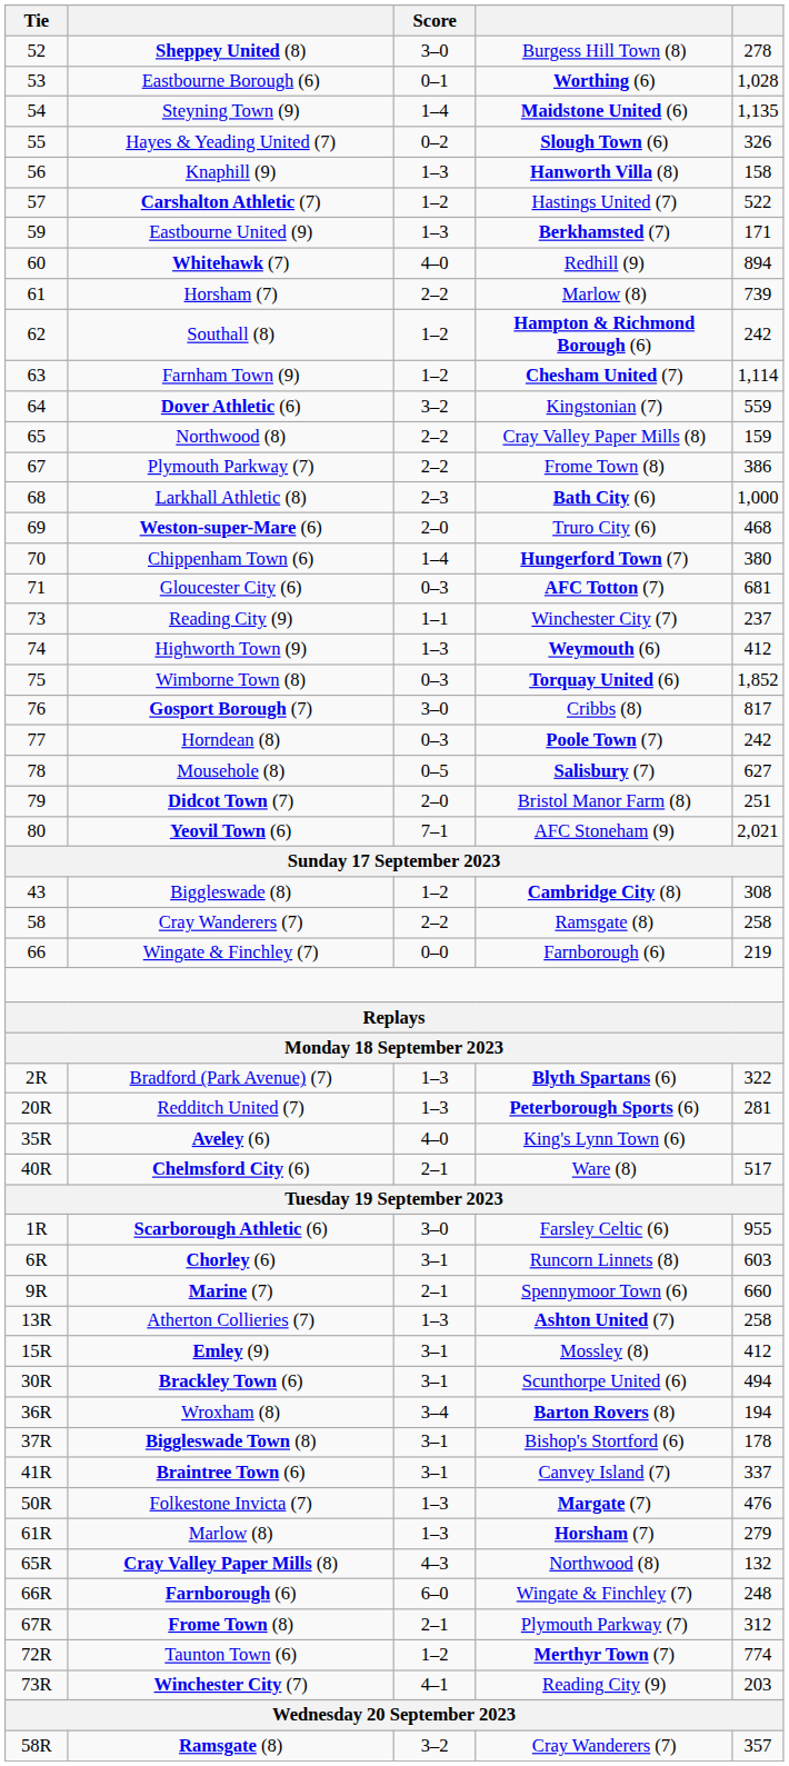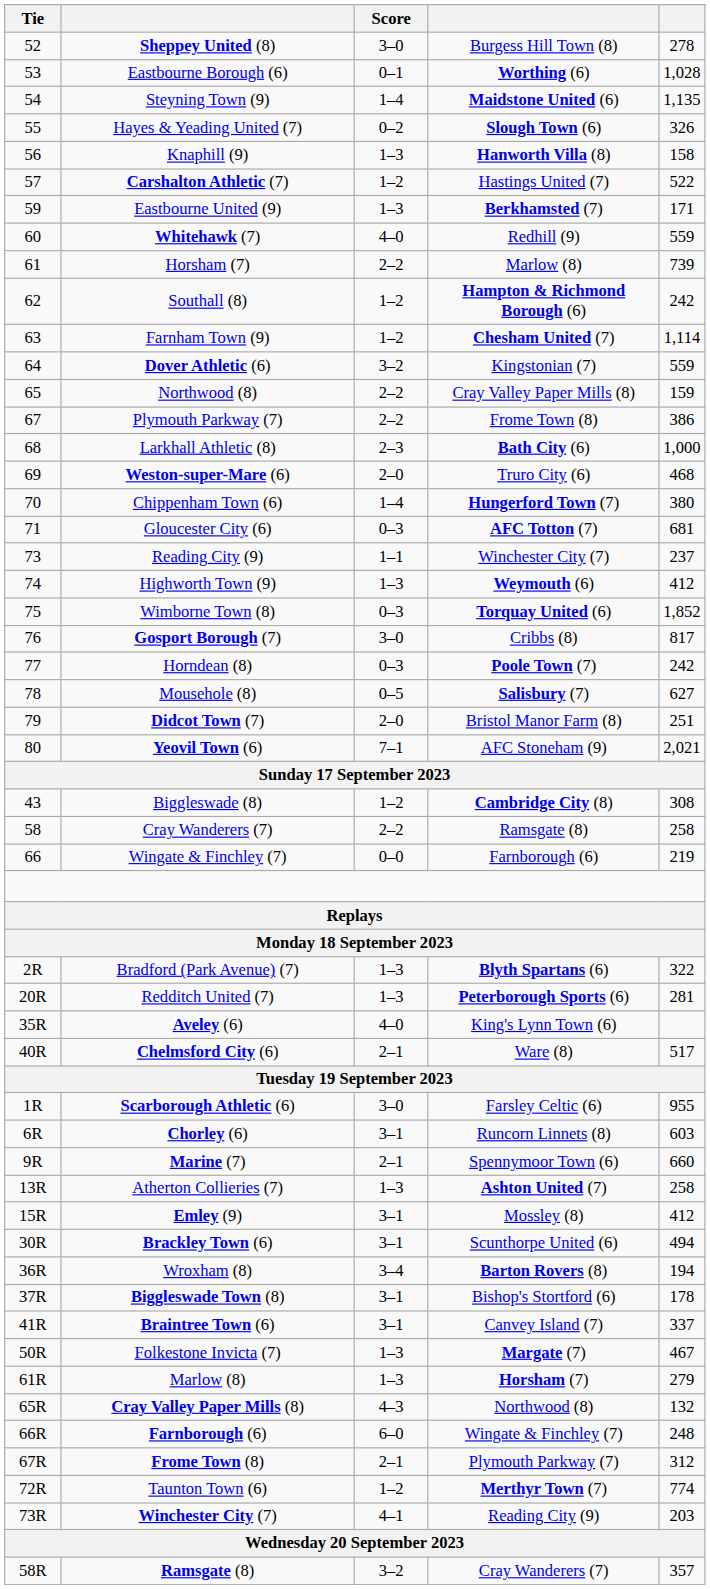 <table class="wikitable" style="text-align:center; font-size:90%">
 <tr>
 <th scope="col" style="width:  8.43%;">Tie</th>
 <th scope="col" style="width: 45.29%;"></th>
 <th scope="col" style="width: 11.00%;">Score</th>
 <th scope="col" style="width: 45.29%;"></th>
 <th scope="col" style="width:  8.43%;"></th>
 </tr>
 <tr>
 <td>52</td>
 <td><strong><a href='#'>Sheppey United</a></strong> (8)</td>
 <td>3–0</td>
 <td><a href='#'>Burgess Hill Town</a> (8)</td>
 <td>278</td>
 </tr>
 <tr>
 <td>53</td>
 <td><a href='#'>Eastbourne Borough</a> (6)</td>
 <td>0–1</td>
 <td><strong><a href='#'>Worthing</a></strong> (6)</td>
 <td>1,028</td>
 </tr>
 <tr>
 <td>54</td>
 <td><a href='#'>Steyning Town</a> (9)</td>
 <td>1–4</td>
 <td><strong><a href='#'>Maidstone United</a></strong> (6)</td>
 <td>1,135</td>
 </tr>
 <tr>
 <td>55</td>
 <td><a href='#'>Hayes & Yeading United</a> (7)</td>
 <td>0–2</td>
 <td><strong><a href='#'>Slough Town</a></strong> (6)</td>
 <td>326</td>
 </tr>
 <tr>
 <td>56</td>
 <td><a href='#'>Knaphill</a> (9)</td>
 <td>1–3</td>
 <td><strong><a href='#'>Hanworth Villa</a></strong> (8)</td>
 <td>158</td>
 </tr>
 <tr>
 <td>57</td>
 <td><strong><a href='#'>Carshalton Athletic</a></strong> (7)</td>
 <td>1–2</td>
 <td><a href='#'>Hastings United</a> (7)</td>
 <td>522</td>
 </tr>
 <tr>
 <td>59</td>
 <td><a href='#'>Eastbourne United</a> (9)</td>
 <td>1–3</td>
 <td><strong><a href='#'>Berkhamsted</a></strong> (7)</td>
 <td>171</td>
 </tr>
 <tr>
 <td>60</td>
 <td><strong><a href='#'>Whitehawk</a></strong> (7)</td>
 <td>4–0</td>
 <td><a href='#'>Redhill</a> (9)</td>
-<td>894</td>
+<td>559</td>
 </tr>
 <tr>
 <td>61</td>
 <td><a href='#'>Horsham</a> (7)</td>
 <td>2–2</td>
 <td><a href='#'>Marlow</a> (8)</td>
 <td>739</td>
 </tr>
 <tr>
 <td>62</td>
 <td><a href='#'>Southall</a> (8)</td>
 <td>1–2</td>
 <td><strong><a href='#'>Hampton & Richmond Borough</a></strong> (6)</td>
 <td>242</td>
 </tr>
 <tr>
 <td>63</td>
 <td><a href='#'>Farnham Town</a> (9)</td>
 <td>1–2</td>
 <td><strong><a href='#'>Chesham United</a></strong> (7)</td>
 <td>1,114</td>
 </tr>
 <tr>
 <td>64</td>
 <td><strong><a href='#'>Dover Athletic</a></strong> (6)</td>
 <td>3–2</td>
 <td><a href='#'>Kingstonian</a> (7)</td>
 <td>559</td>
 </tr>
 <tr>
 <td>65</td>
 <td><a href='#'>Northwood</a> (8)</td>
 <td>2–2</td>
 <td><a href='#'>Cray Valley Paper Mills</a> (8)</td>
 <td>159</td>
 </tr>
 <tr>
 <td>67</td>
 <td><a href='#'>Plymouth Parkway</a> (7)</td>
 <td>2–2</td>
 <td><a href='#'>Frome Town</a> (8)</td>
 <td>386</td>
 </tr>
 <tr>
 <td>68</td>
 <td><a href='#'>Larkhall Athletic</a> (8)</td>
 <td>2–3</td>
 <td><strong><a href='#'>Bath City</a></strong> (6)</td>
 <td>1,000</td>
 </tr>
 <tr>
 <td>69</td>
 <td><strong><a href='#'>Weston-super-Mare</a></strong> (6)</td>
 <td>2–0</td>
 <td><a href='#'>Truro City</a> (6)</td>
 <td>468</td>
 </tr>
 <tr>
 <td>70</td>
 <td><a href='#'>Chippenham Town</a> (6)</td>
 <td>1–4</td>
 <td><strong><a href='#'>Hungerford Town</a></strong> (7)</td>
 <td>380</td>
 </tr>
 <tr>
 <td>71</td>
 <td><a href='#'>Gloucester City</a> (6)</td>
 <td>0–3</td>
 <td><strong><a href='#'>AFC Totton</a></strong> (7)</td>
 <td>681</td>
 </tr>
 <tr>
 <td>73</td>
 <td><a href='#'>Reading City</a> (9)</td>
 <td>1–1</td>
 <td><a href='#'>Winchester City</a> (7)</td>
 <td>237</td>
 </tr>
 <tr>
 <td>74</td>
 <td><a href='#'>Highworth Town</a> (9)</td>
 <td>1–3</td>
 <td><strong><a href='#'>Weymouth</a></strong> (6)</td>
 <td>412</td>
 </tr>
 <tr>
 <td>75</td>
 <td><a href='#'>Wimborne Town</a> (8)</td>
 <td>0–3</td>
 <td><strong><a href='#'>Torquay United</a></strong> (6)</td>
 <td>1,852</td>
 </tr>
 <tr>
 <td>76</td>
 <td><strong><a href='#'>Gosport Borough</a></strong> (7)</td>
 <td>3–0</td>
 <td><a href='#'>Cribbs</a> (8)</td>
 <td>817</td>
 </tr>
 <tr>
 <td>77</td>
 <td><a href='#'>Horndean</a> (8)</td>
 <td>0–3</td>
 <td><strong><a href='#'>Poole Town</a></strong> (7)</td>
 <td>242</td>
 </tr>
 <tr>
 <td>78</td>
 <td><a href='#'>Mousehole</a> (8)</td>
 <td>0–5</td>
 <td><strong><a href='#'>Salisbury</a></strong> (7)</td>
 <td>627</td>
 </tr>
 <tr>
 <td>79</td>
 <td><strong><a href='#'>Didcot Town</a></strong> (7)</td>
 <td>2–0</td>
 <td><a href='#'>Bristol Manor Farm</a> (8)</td>
 <td>251</td>
 </tr>
 <tr>
 <td>80</td>
 <td><strong><a href='#'>Yeovil Town</a></strong> (6)</td>
 <td>7–1</td>
 <td><a href='#'>AFC Stoneham</a> (9)</td>
 <td>2,021</td>
 </tr>
 <tr>
 <th colspan="5">Sunday 17 September 2023</th>
 </tr>
 <tr>
 <td>43</td>
 <td><a href='#'>Biggleswade</a> (8)</td>
 <td>1–2</td>
 <td><strong><a href='#'>Cambridge City</a></strong> (8)</td>
 <td>308</td>
 </tr>
 <tr>
 <td>58</td>
 <td><a href='#'>Cray Wanderers</a> (7)</td>
 <td>2–2</td>
 <td><a href='#'>Ramsgate</a> (8)</td>
 <td>258</td>
 </tr>
 <tr>
 <td>66</td>
 <td><a href='#'>Wingate & Finchley</a> (7)</td>
 <td>0–0</td>
 <td><a href='#'>Farnborough</a> (6)</td>
 <td>219</td>
 </tr>
 <tr>
 <td colspan="5" style="height: 20px;"></td>
 </tr>
 <tr>
 <th colspan="5">Replays</th>
 </tr>
 <tr>
 <th colspan="5">Monday 18 September 2023</th>
 </tr>
 <tr>
 <td>2R</td>
 <td><a href='#'>Bradford (Park Avenue)</a> (7)</td>
 <td>1–3</td>
 <td><strong><a href='#'>Blyth Spartans</a></strong> (6)</td>
 <td>322</td>
 </tr>
 <tr>
 <td>20R</td>
 <td><a href='#'>Redditch United</a> (7)</td>
 <td>1–3</td>
 <td><strong><a href='#'>Peterborough Sports</a></strong> (6)</td>
 <td>281</td>
 </tr>
 <tr>
 <td>35R</td>
 <td><strong><a href='#'>Aveley</a></strong> (6)</td>
 <td>4–0</td>
 <td><a href='#'>King's Lynn Town</a> (6)</td>
 <td></td>
 </tr>
 <tr>
 <td>40R</td>
 <td><strong><a href='#'>Chelmsford City</a></strong> (6)</td>
 <td>2–1</td>
 <td><a href='#'>Ware</a> (8)</td>
 <td>517</td>
 </tr>
 <tr>
 <th colspan="5">Tuesday 19 September 2023</th>
 </tr>
 <tr>
 <td>1R</td>
 <td><strong><a href='#'>Scarborough Athletic</a></strong> (6)</td>
 <td>3–0</td>
 <td><a href='#'>Farsley Celtic</a> (6)</td>
 <td>955</td>
 </tr>
 <tr>
 <td>6R</td>
 <td><strong><a href='#'>Chorley</a></strong> (6)</td>
 <td>3–1</td>
 <td><a href='#'>Runcorn Linnets</a> (8)</td>
 <td>603</td>
 </tr>
 <tr>
 <td>9R</td>
 <td><strong><a href='#'>Marine</a></strong> (7)</td>
 <td>2–1</td>
 <td><a href='#'>Spennymoor Town</a> (6)</td>
 <td>660</td>
 </tr>
 <tr>
 <td>13R</td>
 <td><a href='#'>Atherton Collieries</a> (7)</td>
 <td>1–3</td>
 <td><strong><a href='#'>Ashton United</a></strong> (7)</td>
 <td>258</td>
 </tr>
 <tr>
 <td>15R</td>
 <td><strong><a href='#'>Emley</a></strong> (9)</td>
 <td>3–1</td>
 <td><a href='#'>Mossley</a> (8)</td>
 <td>412</td>
 </tr>
 <tr>
 <td>30R</td>
 <td><strong><a href='#'>Brackley Town</a></strong> (6)</td>
 <td>3–1</td>
 <td><a href='#'>Scunthorpe United</a> (6)</td>
 <td>494</td>
 </tr>
 <tr>
 <td>36R</td>
 <td><a href='#'>Wroxham</a> (8)</td>
 <td>3–4</td>
 <td><strong><a href='#'>Barton Rovers</a></strong> (8)</td>
 <td>194</td>
 </tr>
 <tr>
 <td>37R</td>
 <td><strong><a href='#'>Biggleswade Town</a></strong> (8)</td>
 <td>3–1</td>
 <td><a href='#'>Bishop's Stortford</a> (6)</td>
 <td>178</td>
 </tr>
 <tr>
 <td>41R</td>
 <td><strong><a href='#'>Braintree Town</a></strong> (6)</td>
 <td>3–1</td>
 <td><a href='#'>Canvey Island</a> (7)</td>
 <td>337</td>
 </tr>
 <tr>
 <td>50R</td>
 <td><a href='#'>Folkestone Invicta</a> (7)</td>
 <td>1–3</td>
 <td><strong><a href='#'>Margate</a></strong> (7)</td>
-<td>476</td>
+<td>467</td>
 </tr>
 <tr>
 <td>61R</td>
 <td><a href='#'>Marlow</a> (8)</td>
 <td>1–3</td>
 <td><strong><a href='#'>Horsham</a></strong> (7)</td>
 <td>279</td>
 </tr>
 <tr>
 <td>65R</td>
 <td><strong><a href='#'>Cray Valley Paper Mills</a></strong> (8)</td>
 <td>4–3</td>
 <td><a href='#'>Northwood</a> (8)</td>
 <td>132</td>
 </tr>
 <tr>
 <td>66R</td>
 <td><strong><a href='#'>Farnborough</a></strong> (6)</td>
 <td>6–0</td>
 <td><a href='#'>Wingate & Finchley</a> (7)</td>
 <td>248</td>
 </tr>
 <tr>
 <td>67R</td>
 <td><strong><a href='#'>Frome Town</a></strong> (8)</td>
 <td>2–1</td>
 <td><a href='#'>Plymouth Parkway</a> (7)</td>
 <td>312</td>
 </tr>
 <tr>
 <td>72R</td>
 <td><a href='#'>Taunton Town</a> (6)</td>
 <td>1–2</td>
 <td><strong><a href='#'>Merthyr Town</a></strong> (7)</td>
 <td>774</td>
 </tr>
 <tr>
 <td>73R</td>
 <td><strong><a href='#'>Winchester City</a></strong> (7)</td>
 <td>4–1</td>
 <td><a href='#'>Reading City</a> (9)</td>
 <td>203</td>
 </tr>
 <tr>
 <th colspan="5">Wednesday 20 September 2023</th>
 </tr>
 <tr>
 <td>58R</td>
 <td><strong><a href='#'>Ramsgate</a></strong> (8)</td>
 <td>3–2</td>
 <td><a href='#'>Cray Wanderers</a> (7)</td>
 <td>357</td>
 </tr>
 </table>
